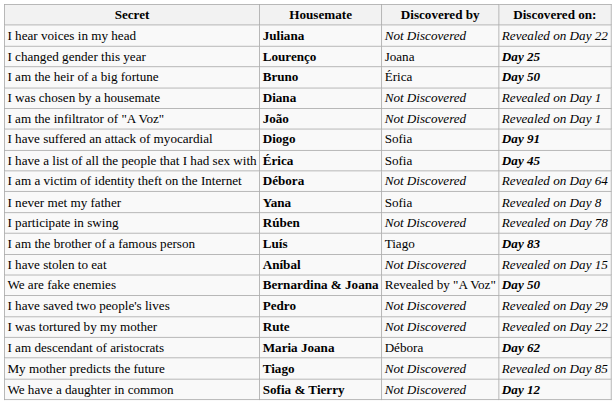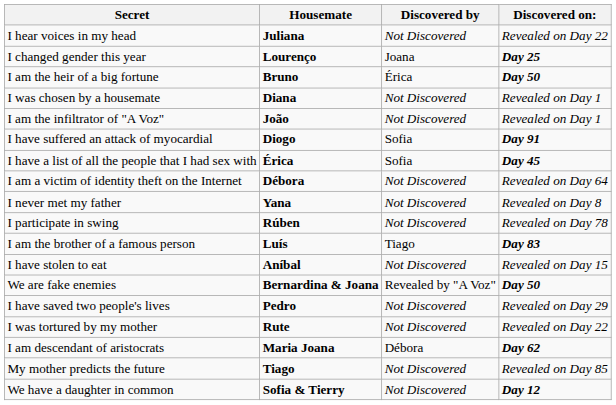 <table class="wikitable">
 <tr>
 <th>Secret</th>
 <th>Housemate</th>
 <th>Discovered by</th>
 <th>Discovered on:</th>
 </tr>
 <tr>
 <td>I hear voices in my head</td>
 <td><strong>Juliana</strong></td>
 <td><em>Not Discovered</em></td>
 <td><em>Revealed on Day 22</em></td>
 </tr>
 <tr>
 <td>I changed gender this year</td>
 <td><strong>Lourenço</strong></td>
 <td>Joana</td>
 <td><strong><em>Day 25</em></strong></td>
 </tr>
 <tr>
 <td>I am the heir of a big fortune</td>
 <td><strong>Bruno</strong></td>
 <td>Érica</td>
 <td><strong><em>Day 50</em></strong></td>
 </tr>
 <tr>
 <td>I was chosen by a housemate</td>
 <td><strong>Diana</strong></td>
 <td><em>Not Discovered</em></td>
 <td><em>Revealed on Day 1</em></td>
 </tr>
 <tr>
 <td>I am the infiltrator of "A Voz"</td>
 <td><strong>João</strong></td>
 <td><em>Not Discovered</em></td>
 <td><em>Revealed on Day 1</em></td>
 </tr>
 <tr>
 <td>I have suffered an attack of myocardial</td>
 <td><strong>Diogo</strong></td>
 <td>Sofia</td>
 <td><strong><em>Day 91</em></strong></td>
 </tr>
 <tr>
 <td>I have a list of all the people that I had sex with</td>
 <td><strong>Érica</strong></td>
 <td>Sofia</td>
 <td><strong><em>Day 45</em></strong></td>
 </tr>
 <tr>
 <td>I am a victim of identity theft on the Internet</td>
 <td><strong>Débora</strong></td>
 <td><em>Not Discovered</em></td>
 <td><em>Revealed on Day 64</em></td>
 </tr>
 <tr>
 <td>I never met my father</td>
 <td><strong>Yana</strong></td>
-<td>Sofia</td>
+<td><em>Not Discovered</em></td>
 <td><em>Revealed on Day 8</em></td>
 </tr>
 <tr>
 <td>I participate in swing</td>
 <td><strong>Rúben</strong></td>
 <td><em>Not Discovered</em></td>
 <td><em>Revealed on Day 78</em></td>
 </tr>
 <tr>
 <td>I am the brother of a famous person</td>
 <td><strong>Luís</strong></td>
 <td>Tiago</td>
 <td><strong><em>Day 83</em></strong></td>
 </tr>
 <tr>
 <td>I have stolen to eat</td>
 <td><strong>Aníbal</strong></td>
 <td><em>Not Discovered</em></td>
 <td><em>Revealed on Day 15</em></td>
 </tr>
 <tr>
 <td>We are fake enemies</td>
 <td><strong>Bernardina & Joana</strong></td>
 <td>Revealed by "A Voz"</td>
 <td><strong><em>Day 50</em></strong></td>
 </tr>
 <tr>
 <td>I have saved two people's lives</td>
 <td><strong>Pedro</strong></td>
 <td><em>Not Discovered</em></td>
 <td><em>Revealed on Day 29</em></td>
 </tr>
 <tr>
 <td>I was tortured by my mother</td>
 <td><strong>Rute</strong></td>
 <td><em>Not Discovered</em></td>
 <td><em>Revealed on Day 22</em></td>
 </tr>
 <tr>
 <td>I am descendant of aristocrats</td>
 <td><strong>Maria Joana</strong></td>
 <td>Débora</td>
 <td><strong><em>Day 62</em></strong></td>
 </tr>
 <tr>
 <td>My mother predicts the future</td>
 <td><strong>Tiago</strong></td>
 <td><em>Not Discovered</em></td>
 <td><em>Revealed on Day 85</em></td>
 </tr>
 <tr>
 <td>We have a daughter in common</td>
 <td><strong>Sofia & Tierry</strong></td>
 <td><em>Not Discovered</em></td>
 <td><strong><em>Day 12</em></strong></td>
 </tr>
 </table>
